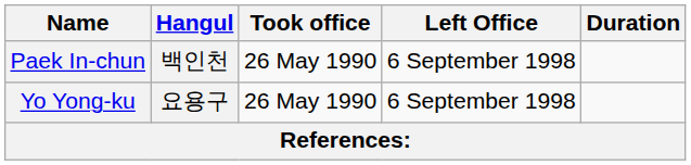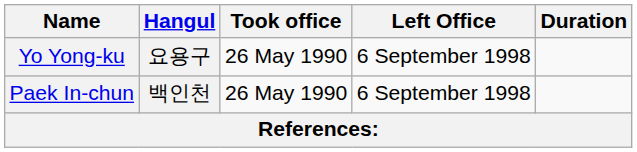 <table class="wikitable sortable">
 <tr>
 <th>Name</th>
 <th class="unsortable"><a href='#'>Hangul</a></th>
 <th>Took office</th>
 <th>Left Office</th>
 <th>Duration</th>
 </tr>
 <tr>
-<th align="center" scope="row" style="font-weight:normal;"><a href='#'>Paek In-chun</a></th>
-<th align="center" scope="row" style="font-weight:normal;">백인천</th>
+<th align="center" scope="row" style="font-weight:normal;"><a href='#'>Yo Yong-ku</a></th>
+<th align="center" scope="row" style="font-weight:normal;">요용구</th>
 <td align="center">26 May 1990</td>
 <td align="center">6 September 1998</td>
 <td align="center"></td>
 </tr>
 <tr>
-<th align="center" scope="row" style="font-weight:normal;"><a href='#'>Yo Yong-ku</a></th>
-<th align="center" scope="row" style="font-weight:normal;">요용구</th>
+<th align="center" scope="row" style="font-weight:normal;"><a href='#'>Paek In-chun</a></th>
+<th align="center" scope="row" style="font-weight:normal;">백인천</th>
 <td align="center">26 May 1990</td>
 <td align="center">6 September 1998</td>
 <td align="center"></td>
 </tr>
 <tr>
 <th colspan="5" unsortable><strong>References:</strong><br></th>
 </tr>
 </table>
